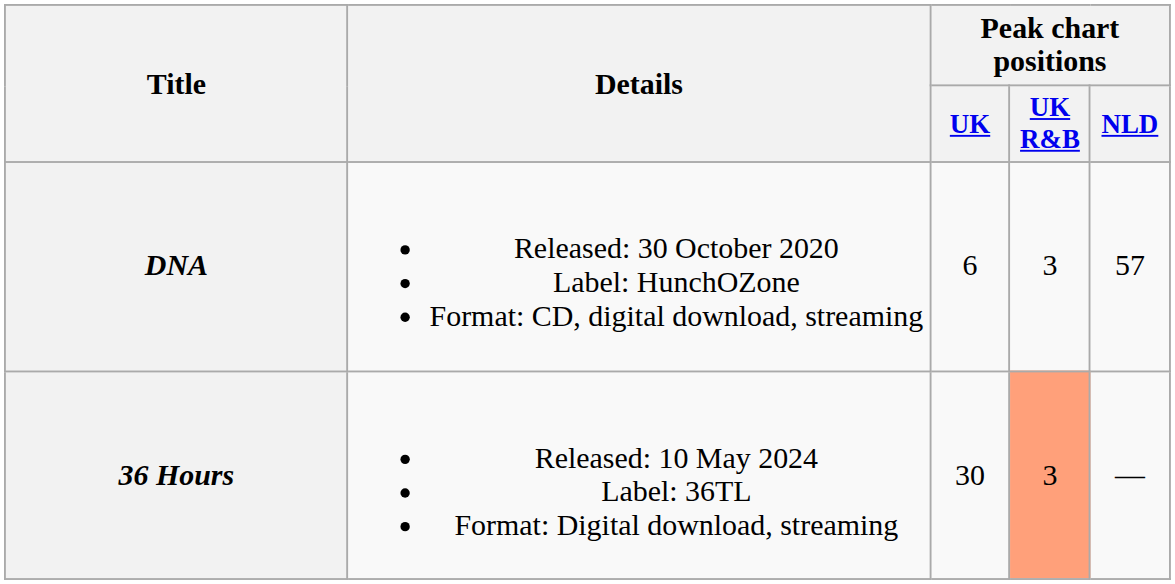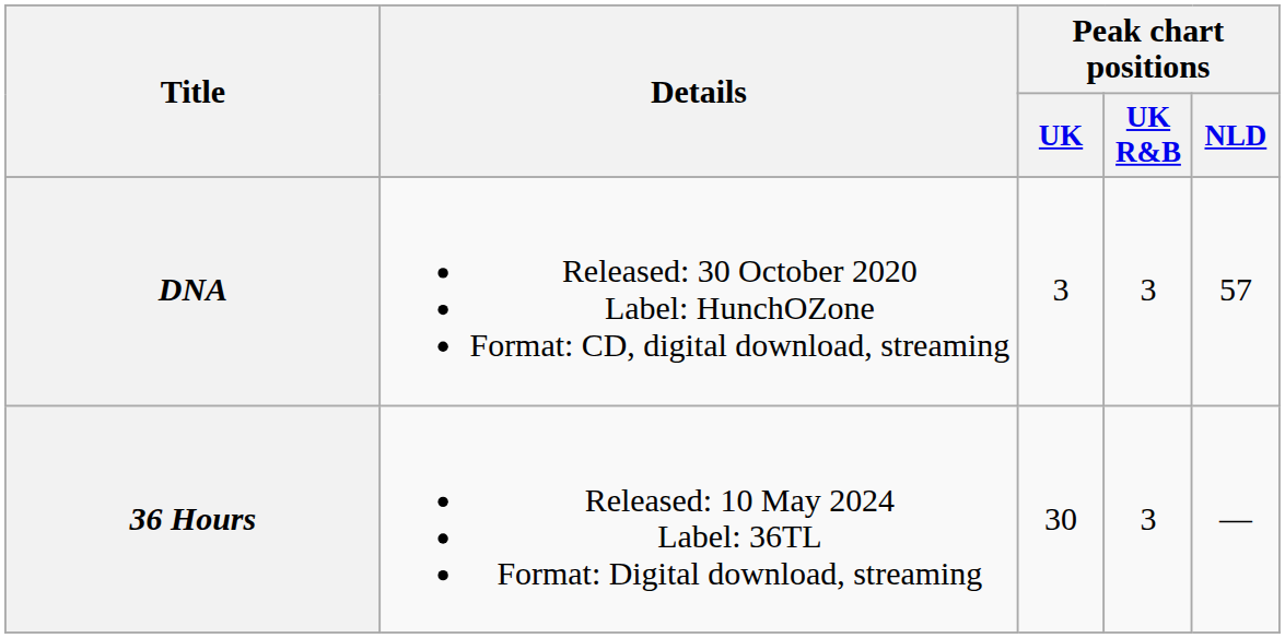 <table class="wikitable plainrowheaders" style="text-align:center">
 <tr>
 <th scope="col" rowspan="2" style="width:11em;">Title</th>
 <th scope="col" rowspan="2">Details</th>
 <th scope="col" colspan="3">Peak chart positions</th>
 </tr>
 <tr>
 <th scope="col" style="width:2.5em;font-size:90%;"><a href='#'>UK</a><br></th>
 <th scope="col" style="width:2.5em;font-size:90%;"><a href='#'>UK R&B</a><br></th>
 <th scope="col" style="width:2.5em;font-size:90%;"><a href='#'>NLD</a><br></th>
 </tr>
 <tr>
 <th scope="row"><em>DNA</em><br></th>
 <td><br><ul><li>Released: 30 October 2020</li><li>Label: HunchOZone</li><li>Format: CD, digital download, streaming</li></ul></td>
-<td>6</td>
+<td>3</td>
 <td>3</td>
 <td>57</td>
 </tr>
 <tr>
 <th scope="row"><em>36 Hours</em><br></th>
 <td><br><ul><li>Released: 10 May 2024</li><li>Label: 36TL</li><li>Format: Digital download, streaming</li></ul></td>
 <td>30</td>
-<td style="background: lightsalmon;">3</td>
+<td>3</td>
 <td>—</td>
 </tr>
 </table>
